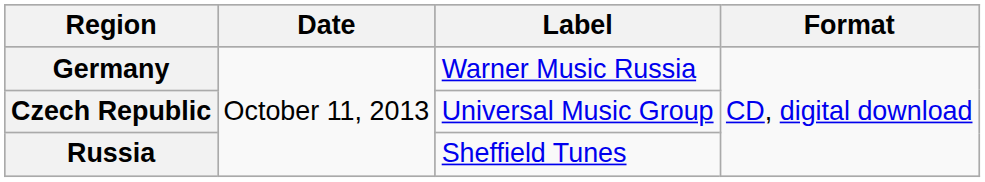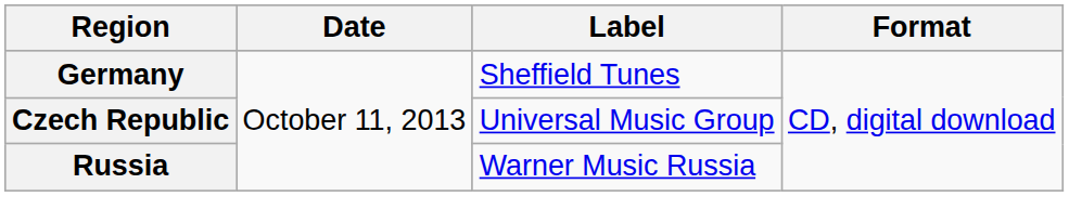 <table class="wikitable plainrowheaders">
 <tr>
 <th scope="col">Region</th>
 <th scope="col">Date</th>
 <th scope="col">Label</th>
 <th scope="col">Format</th>
 </tr>
 <tr>
 <th scope="row">Germany</th>
 <td rowspan="3">October 11, 2013</td>
-<td><a href='#'>Warner Music Russia</a></td>
+<td><a href='#'>Sheffield Tunes</a></td>
 <td rowspan="3"><a href='#'>CD</a>, <a href='#'>digital download</a></td>
 </tr>
 <tr>
 <th scope="row">Czech Republic</th>
 <td><a href='#'>Universal Music Group</a></td>
 </tr>
 <tr>
 <th scope="row">Russia</th>
-<td><a href='#'>Sheffield Tunes</a></td>
+<td><a href='#'>Warner Music Russia</a></td>
 </tr>
 </table>
